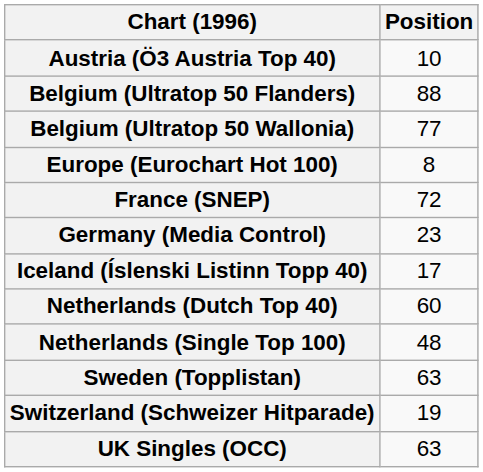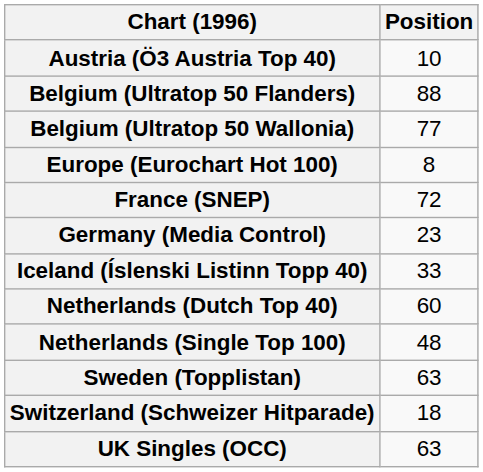 <table class="wikitable sortable plainrowheaders" style="text-align:center">
 <tr>
 <th scope="col">Chart (1996)</th>
 <th scope="col">Position</th>
 </tr>
 <tr>
 <th scope="row">Austria (Ö3 Austria Top 40)</th>
 <td>10</td>
 </tr>
 <tr>
 <th scope="row">Belgium (Ultratop 50 Flanders)</th>
 <td>88</td>
 </tr>
 <tr>
 <th scope="row">Belgium (Ultratop 50 Wallonia)</th>
 <td>77</td>
 </tr>
 <tr>
 <th scope="row">Europe (Eurochart Hot 100)</th>
 <td>8</td>
 </tr>
 <tr>
 <th scope="row">France (SNEP)</th>
 <td>72</td>
 </tr>
 <tr>
 <th scope="row">Germany (Media Control)</th>
 <td>23</td>
 </tr>
 <tr>
 <th scope="row">Iceland (Íslenski Listinn Topp 40)</th>
-<td>17</td>
+<td>33</td>
 </tr>
 <tr>
 <th scope="row">Netherlands (Dutch Top 40)</th>
 <td>60</td>
 </tr>
 <tr>
 <th scope="row">Netherlands (Single Top 100)</th>
 <td>48</td>
 </tr>
 <tr>
 <th scope="row">Sweden (Topplistan)</th>
 <td>63</td>
 </tr>
 <tr>
 <th scope="row">Switzerland (Schweizer Hitparade)</th>
-<td>19</td>
+<td>18</td>
 </tr>
 <tr>
 <th scope="row">UK Singles (OCC)</th>
 <td>63</td>
 </tr>
 </table>
